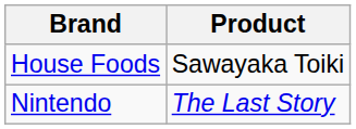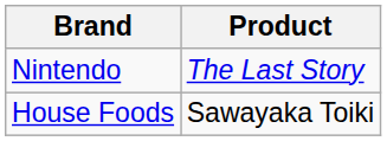 <table class="wikitable">
 <tr>
 <th>Brand</th>
 <th>Product</th>
 </tr>
 <tr>
+<td><a href='#'>Nintendo</a></td>
+<td><em><a href='#'>The Last Story</a></em></td>
+</tr>
+<tr>
 <td><a href='#'>House Foods</a></td>
 <td>Sawayaka Toiki</td>
 </tr>
-<tr>
-<td><a href='#'>Nintendo</a></td>
-<td><em><a href='#'>The Last Story</a></em></td>
-</tr>
 </table>
